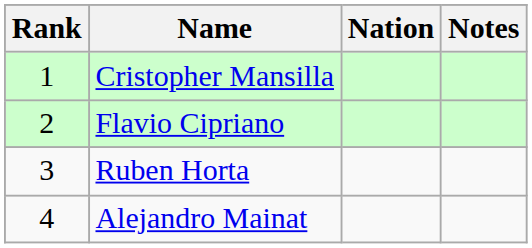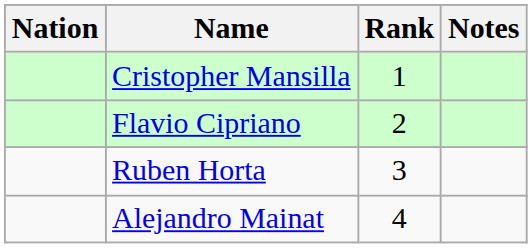 <table class="wikitable sortable" style="text-align:center">
 <tr>
+<th>Nation</th>
+<th>Name</th>
 <th>Rank</th>
-<th>Name</th>
-<th>Nation</th>
 <th>Notes</th>
 </tr>
 <tr style="background: #ccffcc;">
+<td align=left></td>
+<td align=left><a href='#'>Cristopher Mansilla</a></td>
 <td>1</td>
-<td align=left><a href='#'>Cristopher Mansilla</a></td>
-<td align=left></td>
 <td></td>
 </tr>
 <tr style="background: #ccffcc;">
+<td align=left></td>
+<td align=left><a href='#'>Flavio Cipriano</a></td>
 <td>2</td>
-<td align=left><a href='#'>Flavio Cipriano</a></td>
-<td align=left></td>
 <td></td>
 </tr>
 <tr>
+<td align=left></td>
+<td align=left><a href='#'>Ruben Horta</a></td>
 <td>3</td>
-<td align=left><a href='#'>Ruben Horta</a></td>
-<td align=left></td>
 <td></td>
 </tr>
 <tr>
+<td align=left></td>
+<td align=left><a href='#'>Alejandro Mainat</a></td>
 <td>4</td>
-<td align=left><a href='#'>Alejandro Mainat</a></td>
-<td align=left></td>
 <td></td>
 </tr>
 </table>
